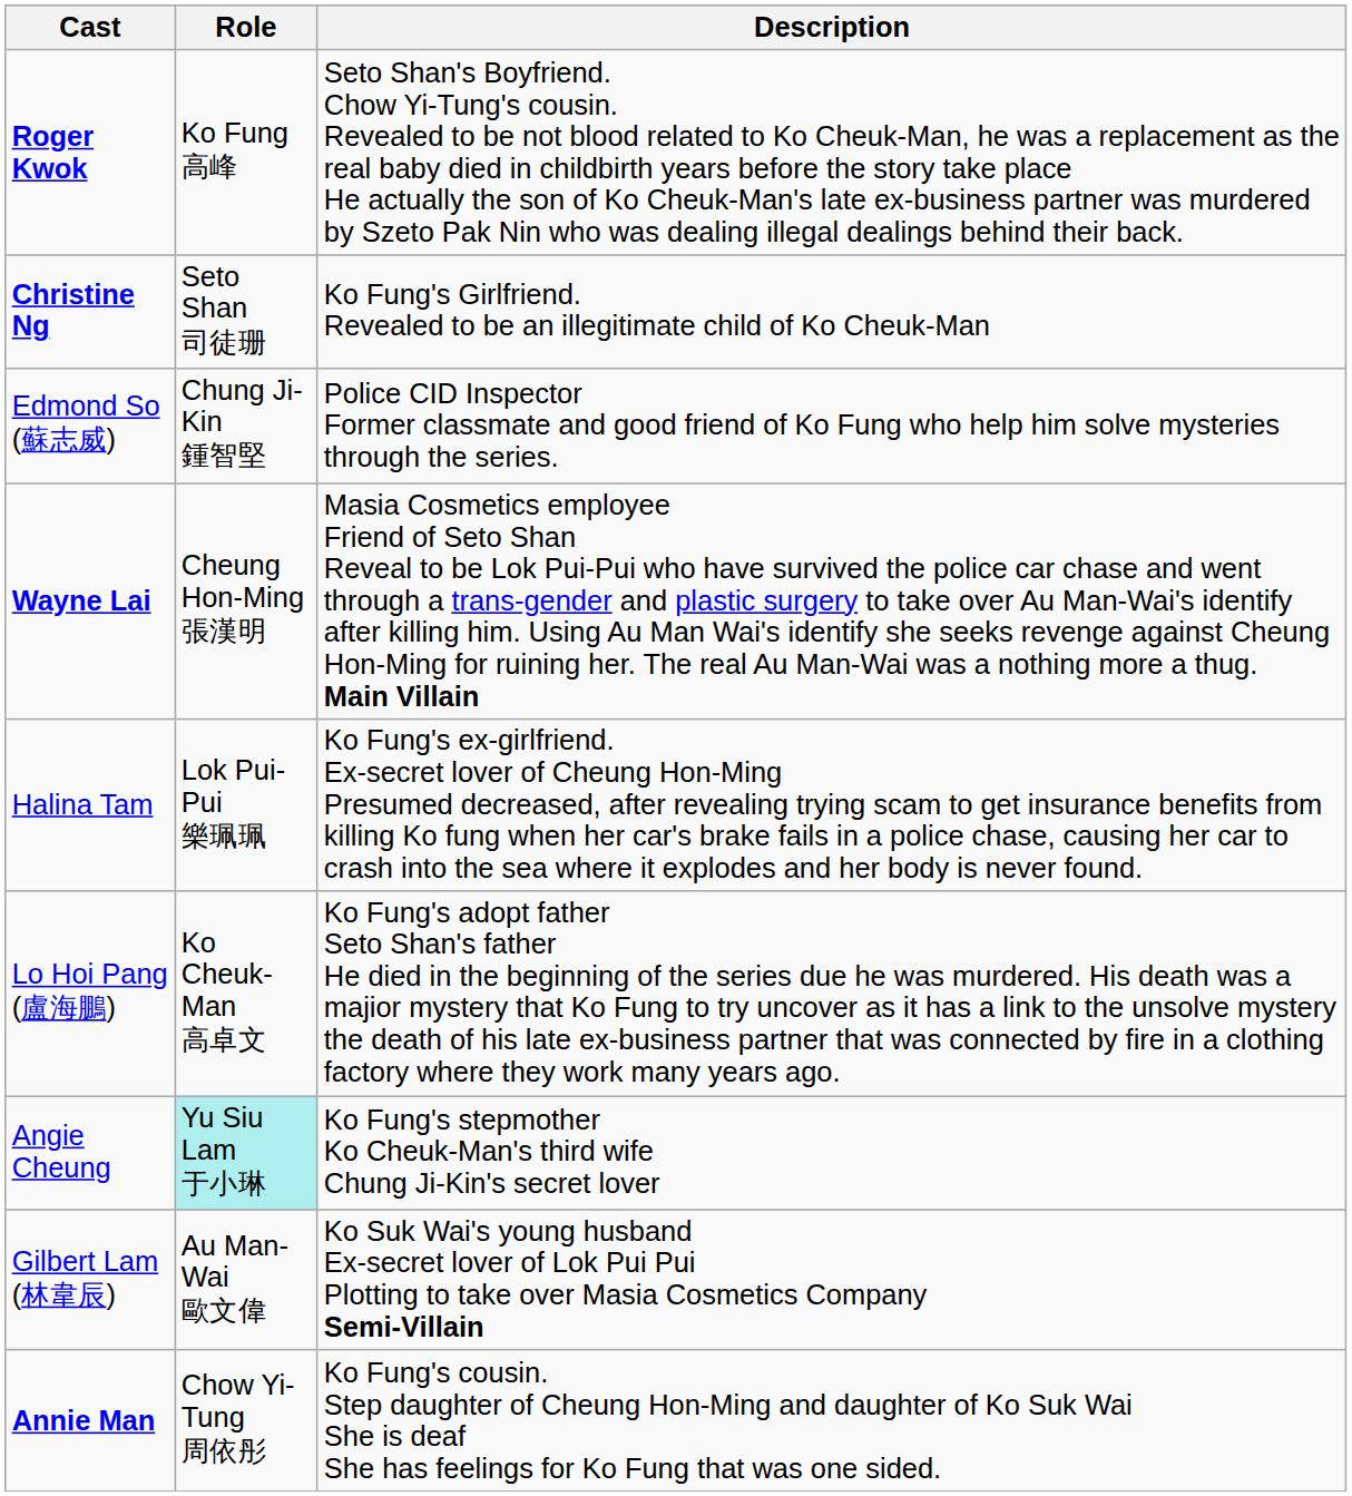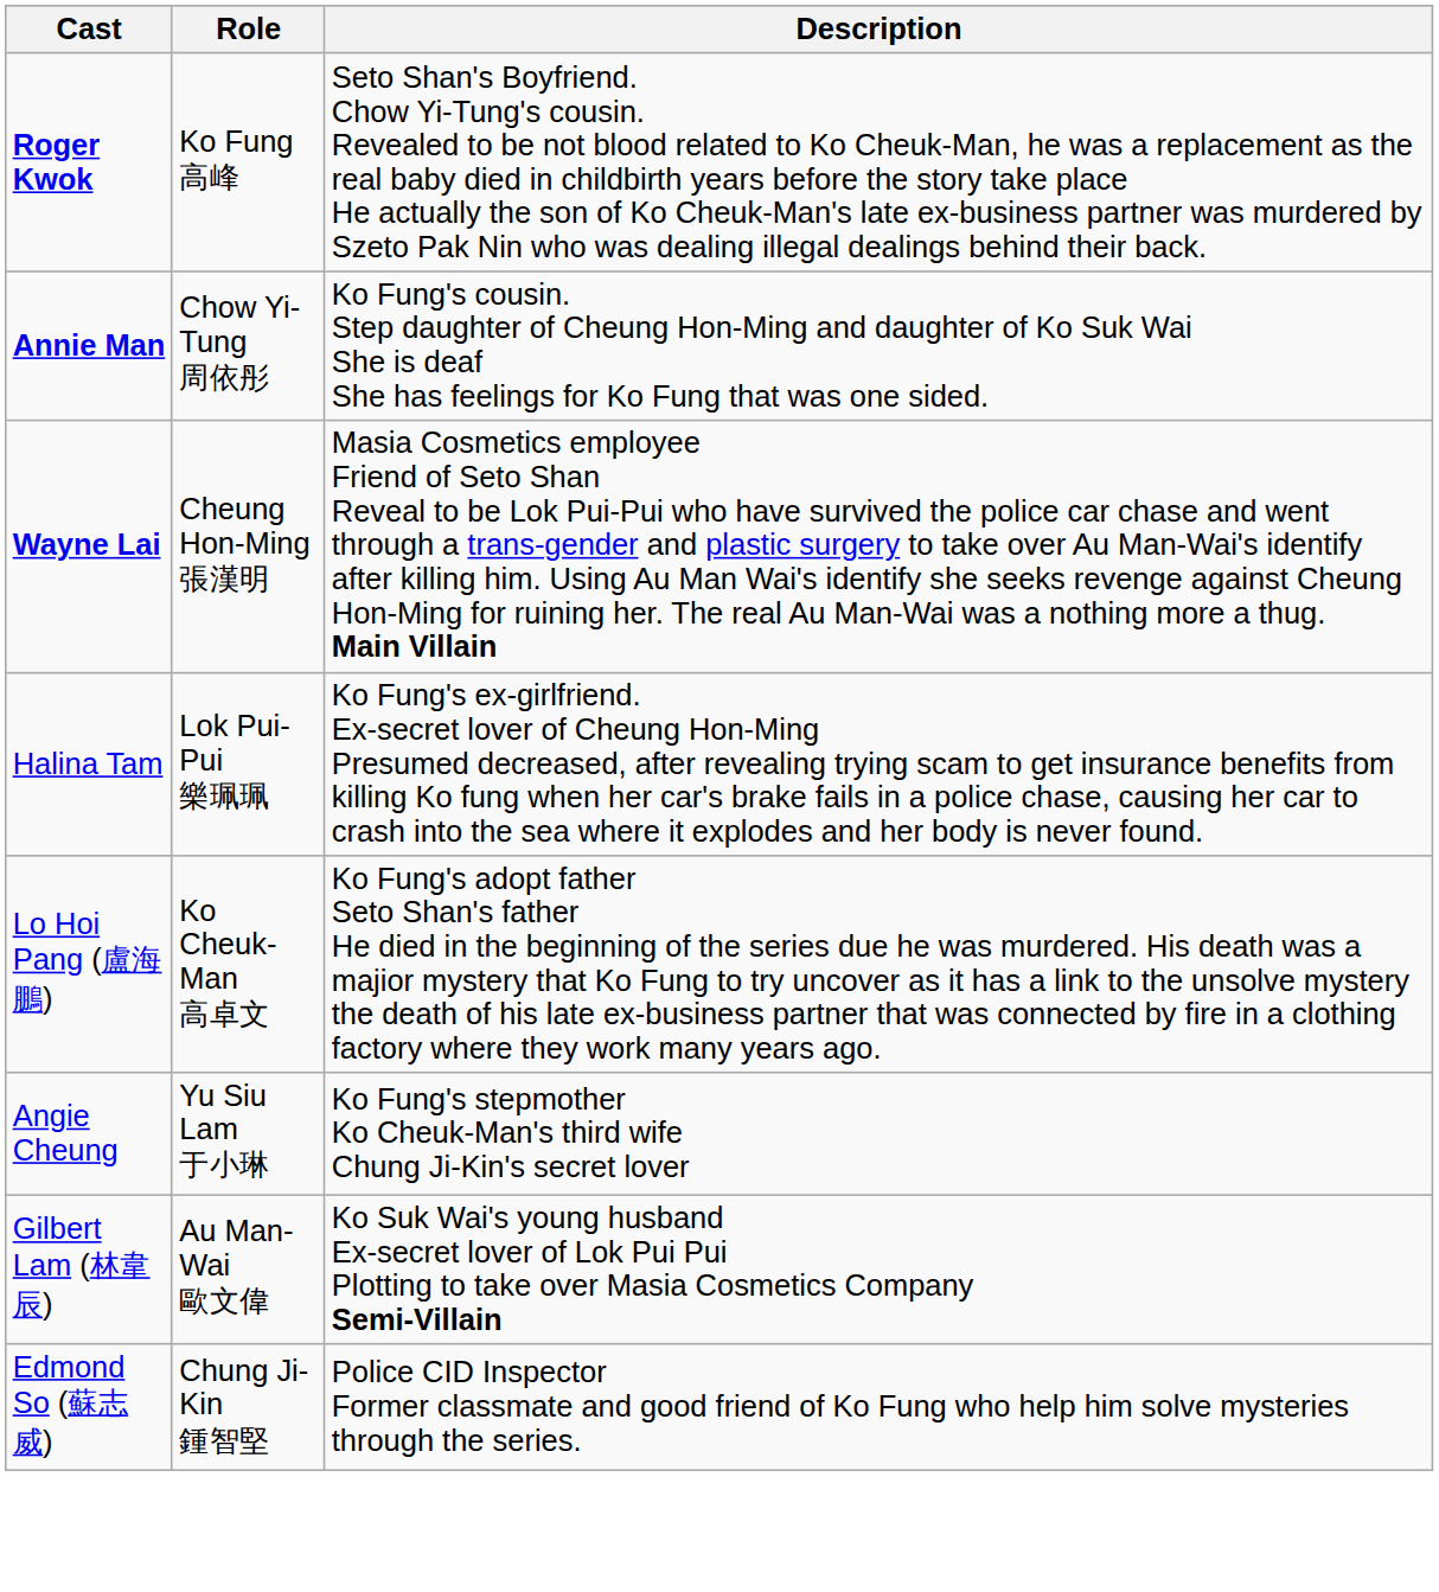 <table class="wikitable" width="60%">
 <tr>
 <th>Cast</th>
 <th>Role</th>
 <th>Description</th>
 </tr>
 <tr>
 <td><strong><a href='#'>Roger Kwok</a></strong></td>
 <td>Ko Fung <br> 高峰</td>
 <td>Seto Shan's Boyfriend. <br> Chow Yi-Tung's cousin. <br> Revealed to be not blood related to Ko Cheuk-Man, he was a replacement as the real baby died in childbirth years before the story take place <br> He actually the son of Ko Cheuk-Man's late ex-business partner was murdered by Szeto Pak Nin who was dealing illegal dealings behind their back.</td>
 </tr>
 <tr>
-<td><strong><a href='#'>Christine Ng</a></strong></td>
-<td>Seto Shan <br> 司徒珊</td>
-<td>Ko Fung's Girlfriend. <br> Revealed to be an illegitimate child of Ko Cheuk-Man</td>
-</tr>
-<tr>
-<td><a href='#'>Edmond So</a> (<a href='#'>蘇志威</a>)</td>
-<td>Chung Ji-Kin <br> 鍾智堅</td>
-<td>Police CID Inspector <br> Former classmate and good friend of Ko Fung who help him solve mysteries through the series.</td>
+<td><strong><a href='#'>Annie Man</a></strong></td>
+<td>Chow Yi-Tung <br> 周依彤</td>
+<td>Ko Fung's cousin. <br> Step daughter of Cheung Hon-Ming and daughter of Ko Suk Wai  <br> She is deaf <br> She has feelings for Ko Fung that was one sided.</td>
 </tr>
 <tr>
 <td><strong><a href='#'>Wayne Lai</a></strong></td>
 <td>Cheung Hon-Ming <br> 張漢明</td>
 <td>Masia Cosmetics employee <br> Friend of Seto Shan <br> Reveal to be Lok Pui-Pui who have survived the police car chase and went through a <a href='#'>trans-gender</a> and <a href='#'>plastic surgery</a> to take over Au Man-Wai's identify after killing him. Using Au Man Wai's identify she seeks revenge against Cheung Hon-Ming for ruining her. The real Au Man-Wai was a nothing more a thug. <br> <strong>Main Villain</strong></td>
 </tr>
 <tr>
 <td><a href='#'>Halina Tam</a></td>
 <td>Lok Pui-Pui <br> 樂珮珮</td>
 <td>Ko Fung's ex-girlfriend. <br> Ex-secret lover of Cheung Hon-Ming <br> Presumed decreased, after revealing trying scam to get insurance benefits from killing Ko fung when her car's brake fails in a police chase, causing her car to crash into the sea where it explodes and her body is never found.</td>
 </tr>
 <tr>
 <td><a href='#'>Lo Hoi Pang</a> (<a href='#'>盧海鵬</a>)</td>
 <td>Ko Cheuk-Man <br> 高卓文</td>
 <td>Ko Fung's adopt father <br> Seto Shan's father <br> He died in the beginning of the series due he was murdered. His death was a majior mystery that Ko Fung to try uncover as it has a link to the unsolve mystery the death of his late ex-business partner that was connected by fire in a clothing factory where they work many years ago.</td>
 </tr>
 <tr>
 <td><a href='#'>Angie Cheung</a></td>
-<td style="background: paleturquoise;">Yu Siu Lam <br> 于小琳</td>
+<td>Yu Siu Lam <br> 于小琳</td>
 <td>Ko Fung's stepmother <br> Ko Cheuk-Man's third wife <br> Chung Ji-Kin's secret lover</td>
 </tr>
 <tr>
 <td><a href='#'>Gilbert Lam</a> (<a href='#'>林韋辰</a>)</td>
 <td>Au Man-Wai <br> 歐文偉</td>
 <td>Ko Suk Wai's young husband <br> Ex-secret lover of Lok Pui Pui <br> Plotting to take over Masia Cosmetics Company <br> <strong>Semi-Villain</strong></td>
 </tr>
 <tr>
-<td><strong><a href='#'>Annie Man</a></strong></td>
-<td>Chow Yi-Tung <br> 周依彤</td>
-<td>Ko Fung's cousin. <br> Step daughter of Cheung Hon-Ming and daughter of Ko Suk Wai  <br> She is deaf <br> She has feelings for Ko Fung that was one sided.</td>
+<td><a href='#'>Edmond So</a> (<a href='#'>蘇志威</a>)</td>
+<td>Chung Ji-Kin <br> 鍾智堅</td>
+<td>Police CID Inspector <br> Former classmate and good friend of Ko Fung who help him solve mysteries through the series.</td>
 </tr>
 </table>
